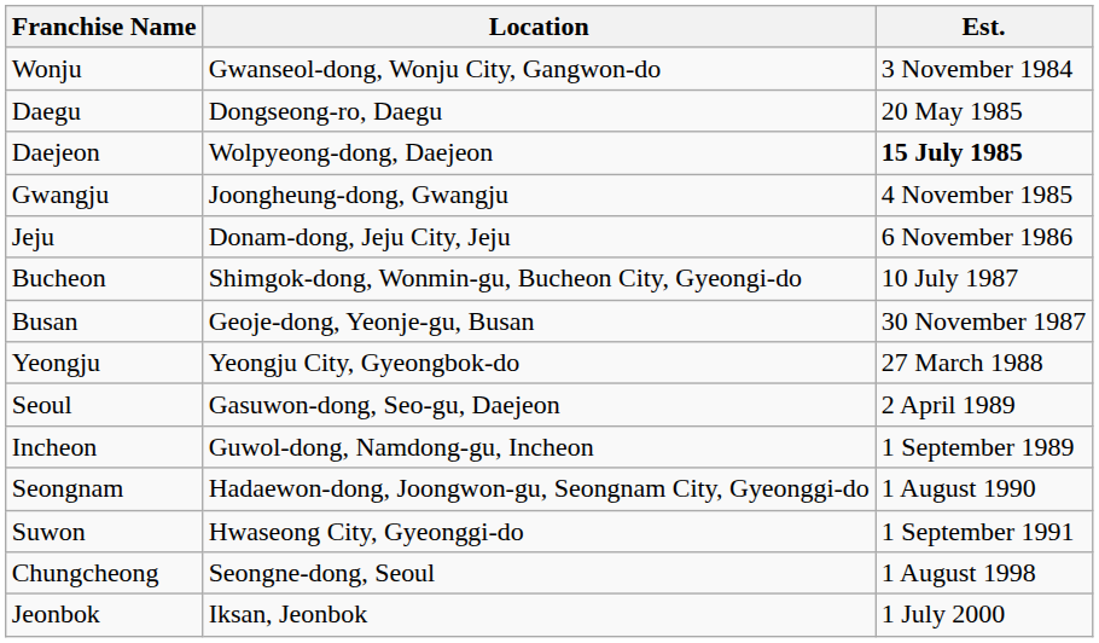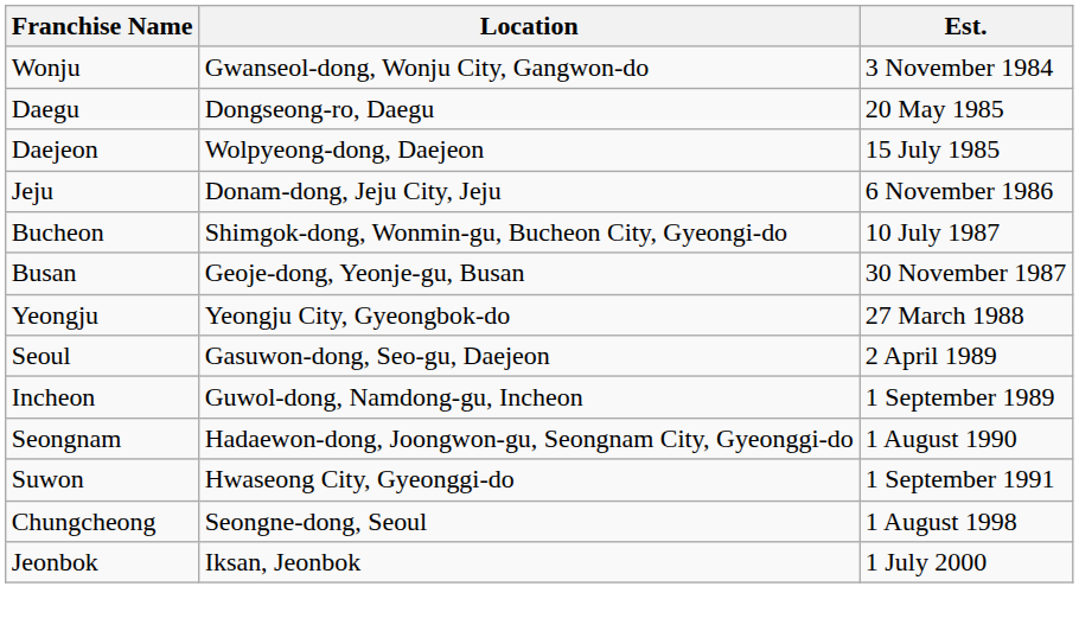 <table class="wikitable">
 <tr>
 <th>Franchise Name</th>
 <th>Location</th>
 <th>Est.</th>
 </tr>
 <tr>
 <td>Wonju</td>
 <td>Gwanseol-dong, Wonju City, Gangwon-do</td>
 <td>3 November 1984</td>
 </tr>
 <tr>
 <td>Daegu</td>
 <td>Dongseong-ro, Daegu</td>
 <td>20 May 1985</td>
 </tr>
 <tr>
 <td>Daejeon</td>
 <td>Wolpyeong-dong, Daejeon</td>
-<td><strong>15 July 1985</strong></td>
-</tr>
-<tr>
-<td>Gwangju</td>
-<td>Joongheung-dong, Gwangju</td>
-<td>4 November 1985</td>
+<td>15 July 1985</td>
 </tr>
 <tr>
 <td>Jeju</td>
 <td>Donam-dong, Jeju City, Jeju</td>
 <td>6 November 1986</td>
 </tr>
 <tr>
 <td>Bucheon</td>
 <td>Shimgok-dong, Wonmin-gu, Bucheon City, Gyeongi-do</td>
 <td>10 July 1987</td>
 </tr>
 <tr>
 <td>Busan</td>
 <td>Geoje-dong, Yeonje-gu, Busan</td>
 <td>30 November 1987</td>
 </tr>
 <tr>
 <td>Yeongju</td>
 <td>Yeongju City, Gyeongbok-do</td>
 <td>27 March 1988</td>
 </tr>
 <tr>
 <td>Seoul</td>
 <td>Gasuwon-dong, Seo-gu, Daejeon</td>
 <td>2 April 1989</td>
 </tr>
 <tr>
 <td>Incheon</td>
 <td>Guwol-dong, Namdong-gu, Incheon</td>
 <td>1 September 1989</td>
 </tr>
 <tr>
 <td>Seongnam</td>
 <td>Hadaewon-dong, Joongwon-gu, Seongnam City, Gyeonggi-do</td>
 <td>1 August 1990</td>
 </tr>
 <tr>
 <td>Suwon</td>
 <td>Hwaseong City, Gyeonggi-do</td>
 <td>1 September 1991</td>
 </tr>
 <tr>
 <td>Chungcheong</td>
 <td>Seongne-dong, Seoul</td>
 <td>1 August 1998</td>
 </tr>
 <tr>
 <td>Jeonbok</td>
 <td>Iksan, Jeonbok</td>
 <td>1 July 2000</td>
 </tr>
 </table>
